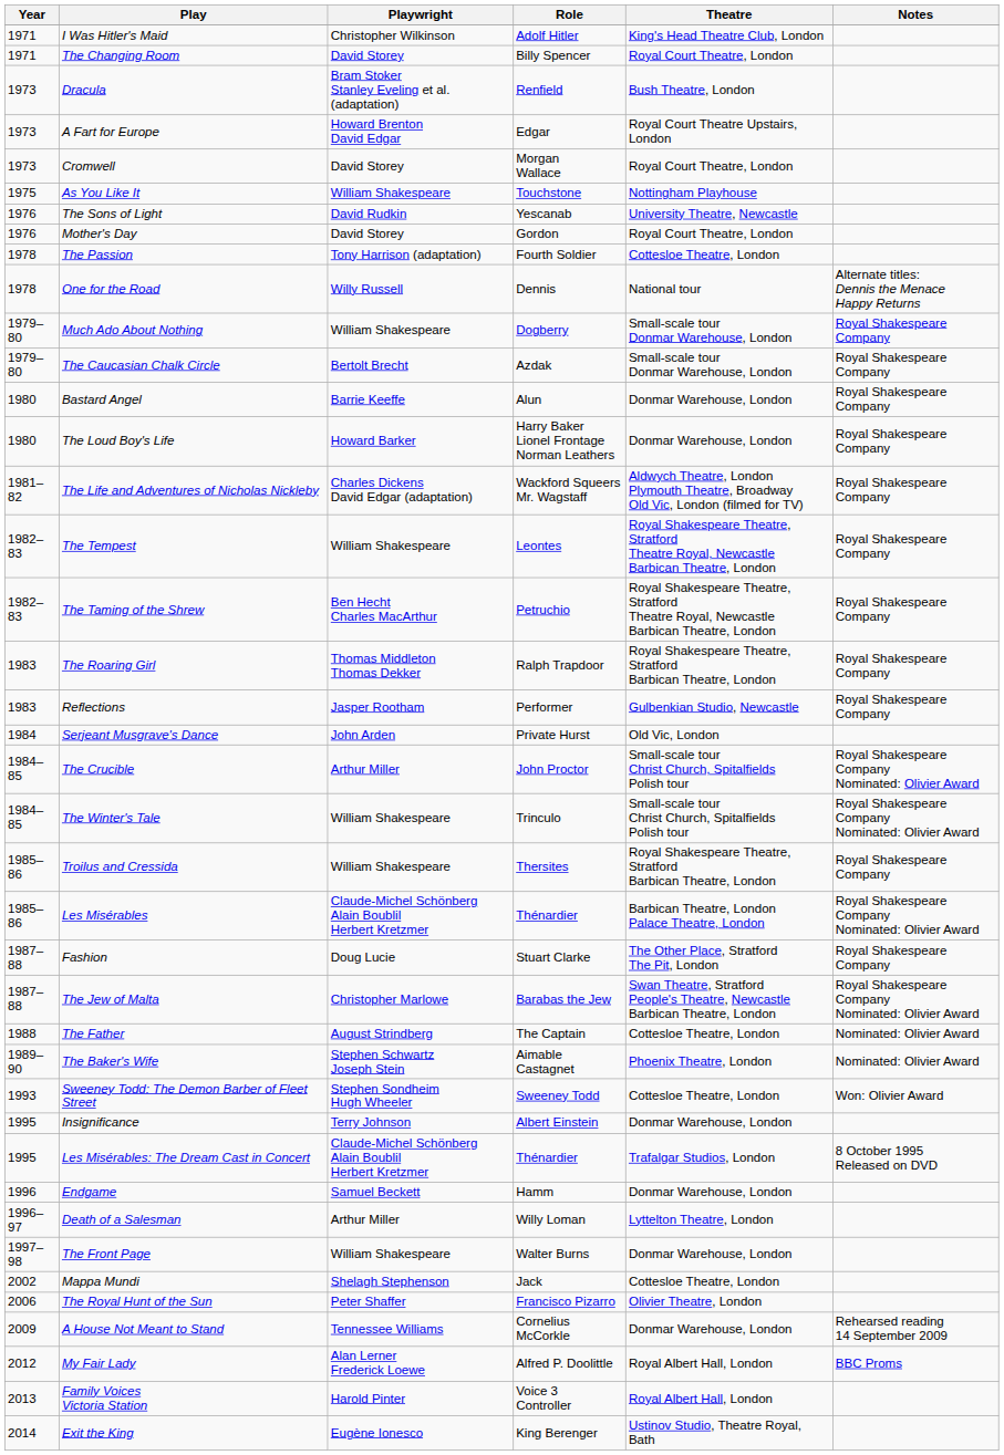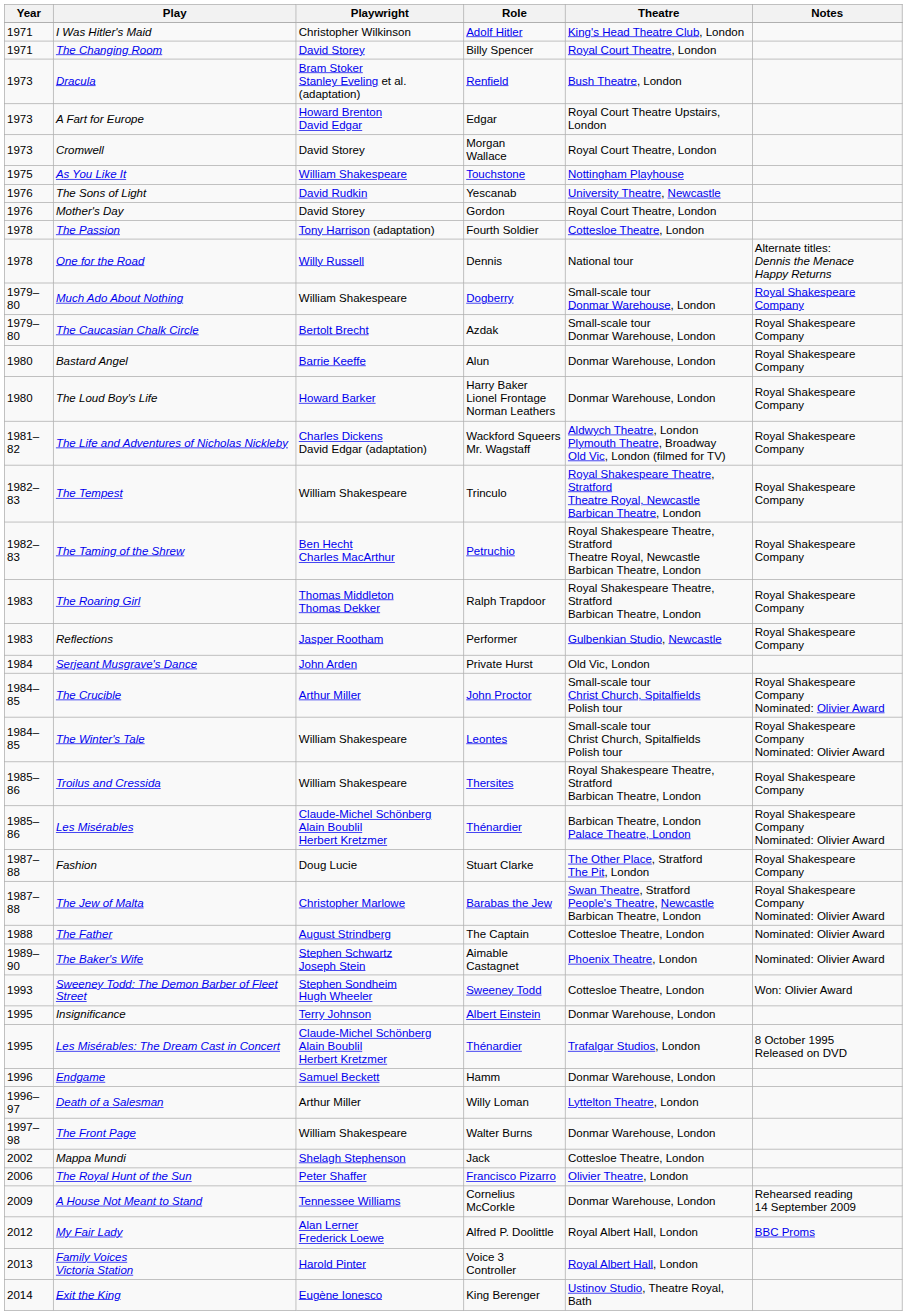 <table class="wikitable sortable">
 <tr>
 <th>Year</th>
 <th>Play</th>
 <th>Playwright</th>
 <th>Role</th>
 <th>Theatre</th>
 <th class="unsortable">Notes</th>
 </tr>
 <tr>
 </tr>
 <tr>
 <td>1971</td>
 <td><em>I Was Hitler's Maid</em></td>
 <td>Christopher Wilkinson</td>
 <td><a href='#'>Adolf Hitler</a></td>
 <td><a href='#'>King's Head Theatre Club</a>, London</td>
 <td></td>
 </tr>
 <tr>
 <td>1971</td>
 <td><em><a href='#'>The Changing Room</a></em></td>
 <td><a href='#'>David Storey</a></td>
 <td>Billy Spencer</td>
 <td><a href='#'>Royal Court Theatre</a>, London</td>
 <td></td>
 </tr>
 <tr>
 <td>1973</td>
 <td><em><a href='#'>Dracula</a></em></td>
 <td><a href='#'>Bram Stoker</a><br><a href='#'>Stanley Eveling</a> et al. (adaptation)</td>
 <td><a href='#'>Renfield</a></td>
 <td><a href='#'>Bush Theatre</a>, London</td>
 <td></td>
 </tr>
 <tr>
 <td>1973</td>
 <td><em>A Fart for Europe</em></td>
 <td><a href='#'>Howard Brenton</a><br><a href='#'>David Edgar</a></td>
 <td>Edgar</td>
 <td>Royal Court Theatre Upstairs, London</td>
 <td></td>
 </tr>
 <tr>
 <td>1973</td>
 <td><em>Cromwell</em></td>
 <td>David Storey</td>
 <td>Morgan<br> Wallace</td>
 <td>Royal Court Theatre, London</td>
 <td></td>
 </tr>
 <tr>
 <td>1975</td>
 <td><em><a href='#'>As You Like It</a></em></td>
 <td><a href='#'>William Shakespeare</a></td>
 <td><a href='#'>Touchstone</a></td>
 <td><a href='#'>Nottingham Playhouse</a></td>
 <td></td>
 </tr>
 <tr>
 <td>1976</td>
 <td><em>The Sons of Light</em></td>
 <td><a href='#'>David Rudkin</a></td>
 <td>Yescanab</td>
 <td><a href='#'>University Theatre</a>, <a href='#'>Newcastle</a></td>
 <td></td>
 </tr>
 <tr>
 <td>1976</td>
 <td><em>Mother's Day</em></td>
 <td>David Storey</td>
 <td>Gordon</td>
 <td>Royal Court Theatre, London</td>
 <td></td>
 </tr>
 <tr>
 <td>1978</td>
 <td><em><a href='#'>The Passion</a></em></td>
 <td><a href='#'>Tony Harrison</a> (adaptation)</td>
 <td>Fourth Soldier</td>
 <td><a href='#'>Cottesloe Theatre</a>, London</td>
 <td></td>
 </tr>
 <tr>
 <td>1978</td>
 <td><em><a href='#'>One for the Road</a></em></td>
 <td><a href='#'>Willy Russell</a></td>
 <td>Dennis</td>
 <td>National tour</td>
 <td>Alternate titles:<br><em>Dennis the Menace</em><br><em>Happy Returns</em></td>
 </tr>
 <tr>
 <td>1979–80</td>
 <td><em><a href='#'>Much Ado About Nothing</a></em></td>
 <td>William Shakespeare</td>
 <td><a href='#'>Dogberry</a></td>
 <td>Small-scale tour<br><a href='#'>Donmar Warehouse</a>, London</td>
 <td><a href='#'>Royal Shakespeare Company</a></td>
 </tr>
 <tr>
 <td>1979–80</td>
 <td><em><a href='#'>The Caucasian Chalk Circle</a></em></td>
 <td><a href='#'>Bertolt Brecht</a></td>
 <td>Azdak</td>
 <td>Small-scale tour<br>Donmar Warehouse, London</td>
 <td>Royal Shakespeare Company</td>
 </tr>
 <tr>
 <td>1980</td>
 <td><em>Bastard Angel</em></td>
 <td><a href='#'>Barrie Keeffe</a></td>
 <td>Alun</td>
 <td>Donmar Warehouse, London</td>
 <td>Royal Shakespeare Company</td>
 </tr>
 <tr>
 <td>1980</td>
 <td><em>The Loud Boy's Life</em></td>
 <td><a href='#'>Howard Barker</a></td>
 <td>Harry Baker<br>Lionel Frontage<br>Norman Leathers</td>
 <td>Donmar Warehouse, London</td>
 <td>Royal Shakespeare Company</td>
 </tr>
 <tr>
 <td>1981–82</td>
 <td><em><a href='#'>The Life and Adventures of Nicholas Nickleby</a></em></td>
 <td><a href='#'>Charles Dickens</a><br>David Edgar (adaptation)</td>
 <td>Wackford Squeers<br>Mr. Wagstaff</td>
 <td><a href='#'>Aldwych Theatre</a>, London<br><a href='#'>Plymouth Theatre</a>, Broadway<br><a href='#'>Old Vic</a>, London (filmed for TV)</td>
 <td>Royal Shakespeare Company</td>
 </tr>
 <tr>
 <td>1982–83</td>
 <td><em><a href='#'>The Tempest</a></em></td>
 <td>William Shakespeare</td>
-<td><a href='#'>Leontes</a></td>
+<td>Trinculo</td>
 <td><a href='#'>Royal Shakespeare Theatre</a>, <a href='#'>Stratford</a><br><a href='#'>Theatre Royal, Newcastle</a><br><a href='#'>Barbican Theatre</a>, London</td>
 <td>Royal Shakespeare Company</td>
 </tr>
 <tr>
 <td>1982–83</td>
 <td><em><a href='#'>The Taming of the Shrew</a></em></td>
 <td><a href='#'>Ben Hecht</a><br><a href='#'>Charles MacArthur</a></td>
 <td><a href='#'>Petruchio</a></td>
 <td>Royal Shakespeare Theatre, Stratford<br>Theatre Royal, Newcastle<br>Barbican Theatre, London</td>
 <td>Royal Shakespeare Company</td>
 </tr>
 <tr>
 <td>1983</td>
 <td><em><a href='#'>The Roaring Girl</a></em></td>
 <td><a href='#'>Thomas Middleton</a><br><a href='#'>Thomas Dekker</a></td>
 <td>Ralph Trapdoor</td>
 <td>Royal Shakespeare Theatre, Stratford<br>Barbican Theatre, London</td>
 <td>Royal Shakespeare Company</td>
 </tr>
 <tr>
 <td>1983</td>
 <td><em>Reflections</em></td>
 <td><a href='#'>Jasper Rootham</a></td>
 <td>Performer</td>
 <td><a href='#'>Gulbenkian Studio</a>, <a href='#'>Newcastle</a></td>
 <td>Royal Shakespeare Company</td>
 </tr>
 <tr>
 <td>1984</td>
 <td><em><a href='#'>Serjeant Musgrave's Dance</a></em></td>
 <td><a href='#'>John Arden</a></td>
 <td>Private Hurst</td>
 <td>Old Vic, London</td>
 <td></td>
 </tr>
 <tr>
 <td>1984–85</td>
 <td><em><a href='#'>The Crucible</a></em></td>
 <td><a href='#'>Arthur Miller</a></td>
 <td><a href='#'>John Proctor</a></td>
 <td>Small-scale tour<br><a href='#'>Christ Church, Spitalfields</a><br>Polish tour</td>
 <td>Royal Shakespeare Company<br>Nominated: <a href='#'>Olivier Award</a></td>
 </tr>
 <tr>
 <td>1984–85</td>
 <td><em><a href='#'>The Winter's Tale</a></em></td>
 <td>William Shakespeare</td>
-<td>Trinculo</td>
+<td><a href='#'>Leontes</a></td>
 <td>Small-scale tour<br>Christ Church, Spitalfields<br>Polish tour</td>
 <td>Royal Shakespeare Company<br>Nominated: Olivier Award</td>
 </tr>
 <tr>
 <td>1985–86</td>
 <td><em><a href='#'>Troilus and Cressida</a></em></td>
 <td>William Shakespeare</td>
 <td><a href='#'>Thersites</a></td>
 <td>Royal Shakespeare Theatre, Stratford<br>Barbican Theatre, London</td>
 <td>Royal Shakespeare Company</td>
 </tr>
 <tr>
 <td>1985–86</td>
 <td><em><a href='#'>Les Misérables</a></em></td>
 <td><a href='#'>Claude-Michel Schönberg</a><br><a href='#'>Alain Boublil</a><br><a href='#'>Herbert Kretzmer</a></td>
 <td><a href='#'>Thénardier</a></td>
 <td>Barbican Theatre, London<br><a href='#'>Palace Theatre, London</a></td>
 <td>Royal Shakespeare Company<br>Nominated: Olivier Award</td>
 </tr>
 <tr>
 <td>1987–88</td>
 <td><em>Fashion</em></td>
 <td>Doug Lucie</td>
 <td>Stuart Clarke</td>
 <td><a href='#'>The Other Place</a>, Stratford<br> <a href='#'>The Pit</a>, London</td>
 <td>Royal Shakespeare Company</td>
 </tr>
 <tr>
 <td>1987–88</td>
 <td><em><a href='#'>The Jew of Malta</a></em></td>
 <td><a href='#'>Christopher Marlowe</a></td>
 <td><a href='#'>Barabas the Jew</a></td>
 <td><a href='#'>Swan Theatre</a>, Stratford<br><a href='#'>People's Theatre</a>, <a href='#'>Newcastle</a><br>Barbican Theatre, London</td>
 <td>Royal Shakespeare Company<br>Nominated: Olivier Award</td>
 </tr>
 <tr>
 <td>1988</td>
 <td><em><a href='#'>The Father</a></em></td>
 <td><a href='#'>August Strindberg</a></td>
 <td>The Captain</td>
 <td>Cottesloe Theatre, London</td>
 <td>Nominated: Olivier Award</td>
 </tr>
 <tr>
 <td>1989–90</td>
 <td><em><a href='#'>The Baker's Wife</a></em></td>
 <td><a href='#'>Stephen Schwartz</a><br><a href='#'>Joseph Stein</a></td>
 <td>Aimable Castagnet</td>
 <td><a href='#'>Phoenix Theatre</a>, London</td>
 <td>Nominated: Olivier Award</td>
 </tr>
 <tr>
 <td>1993</td>
 <td><em><a href='#'>Sweeney Todd: The Demon Barber of Fleet Street</a></em></td>
 <td><a href='#'>Stephen Sondheim</a><br><a href='#'>Hugh Wheeler</a></td>
 <td><a href='#'>Sweeney Todd</a></td>
 <td>Cottesloe Theatre, London</td>
 <td>Won: Olivier Award</td>
 </tr>
 <tr>
 <td>1995</td>
 <td><em>Insignificance</em></td>
 <td><a href='#'>Terry Johnson</a></td>
 <td><a href='#'>Albert Einstein</a></td>
 <td>Donmar Warehouse, London</td>
 <td></td>
 </tr>
 <tr>
 <td>1995</td>
 <td><em><a href='#'>Les Misérables: The Dream Cast in Concert</a></em></td>
 <td><a href='#'>Claude-Michel Schönberg</a><br><a href='#'>Alain Boublil</a><br><a href='#'>Herbert Kretzmer</a></td>
 <td><a href='#'>Thénardier</a></td>
 <td><a href='#'>Trafalgar Studios</a>, London</td>
 <td>8 October 1995<br>Released on DVD</td>
 </tr>
 <tr>
 <td>1996</td>
 <td><em><a href='#'>Endgame</a></em></td>
 <td><a href='#'>Samuel Beckett</a></td>
 <td>Hamm</td>
 <td>Donmar Warehouse, London</td>
 <td></td>
 </tr>
 <tr>
 <td>1996–97</td>
 <td><em><a href='#'>Death of a Salesman</a></em></td>
 <td>Arthur Miller</td>
 <td>Willy Loman</td>
 <td><a href='#'>Lyttelton Theatre</a>, London</td>
 <td></td>
 </tr>
 <tr>
 <td>1997–98</td>
 <td><em><a href='#'>The Front Page</a></em></td>
 <td>William Shakespeare</td>
 <td>Walter Burns</td>
 <td>Donmar Warehouse, London</td>
 <td></td>
 </tr>
 <tr>
 <td>2002</td>
 <td><em>Mappa Mundi</em></td>
 <td><a href='#'>Shelagh Stephenson</a></td>
 <td>Jack</td>
 <td>Cottesloe Theatre, London</td>
 <td></td>
 </tr>
 <tr>
 <td>2006</td>
 <td><em><a href='#'>The Royal Hunt of the Sun</a></em></td>
 <td><a href='#'>Peter Shaffer</a></td>
 <td><a href='#'>Francisco Pizarro</a></td>
 <td><a href='#'>Olivier Theatre</a>, London</td>
 <td></td>
 </tr>
 <tr>
 <td>2009</td>
 <td><em><a href='#'>A House Not Meant to Stand</a></em></td>
 <td><a href='#'>Tennessee Williams</a></td>
 <td>Cornelius McCorkle</td>
 <td>Donmar Warehouse, London</td>
 <td>Rehearsed reading<br>14 September 2009</td>
 </tr>
 <tr>
 <td>2012</td>
 <td><em><a href='#'>My Fair Lady</a></em></td>
 <td><a href='#'>Alan Lerner</a><br><a href='#'>Frederick Loewe</a></td>
 <td>Alfred P. Doolittle</td>
 <td>Royal Albert Hall, London</td>
 <td><a href='#'>BBC Proms</a></td>
 </tr>
 <tr>
 <td>2013</td>
 <td><em><a href='#'>Family Voices</a></em><br><em><a href='#'>Victoria Station</a></em></td>
 <td><a href='#'>Harold Pinter</a></td>
 <td>Voice 3<br>Controller</td>
 <td><a href='#'>Royal Albert Hall</a>, London</td>
 <td></td>
 </tr>
 <tr>
 <td>2014</td>
 <td><em><a href='#'>Exit the King</a></em></td>
 <td><a href='#'>Eugène Ionesco</a></td>
 <td>King Berenger</td>
 <td><a href='#'>Ustinov Studio</a>, Theatre Royal, Bath</td>
 <td></td>
 </tr>
 </table>
